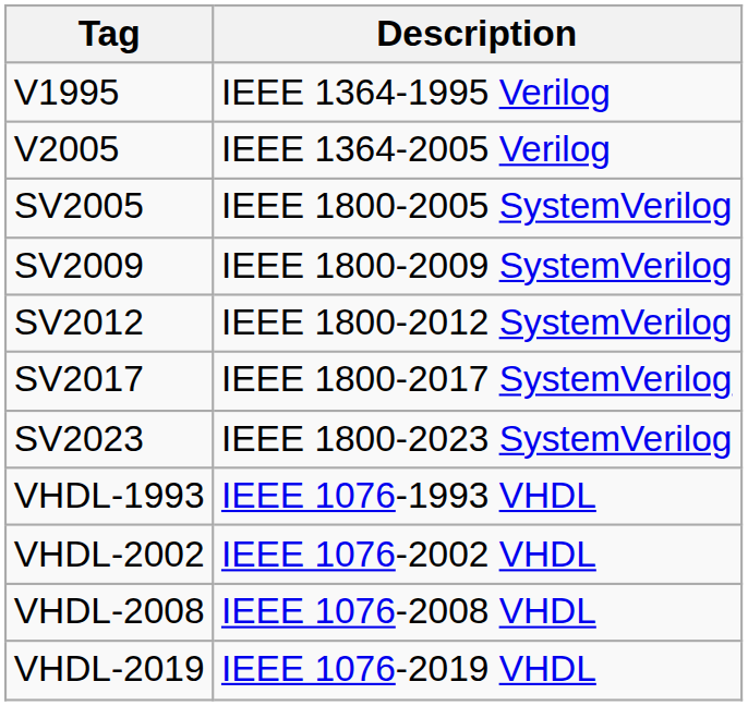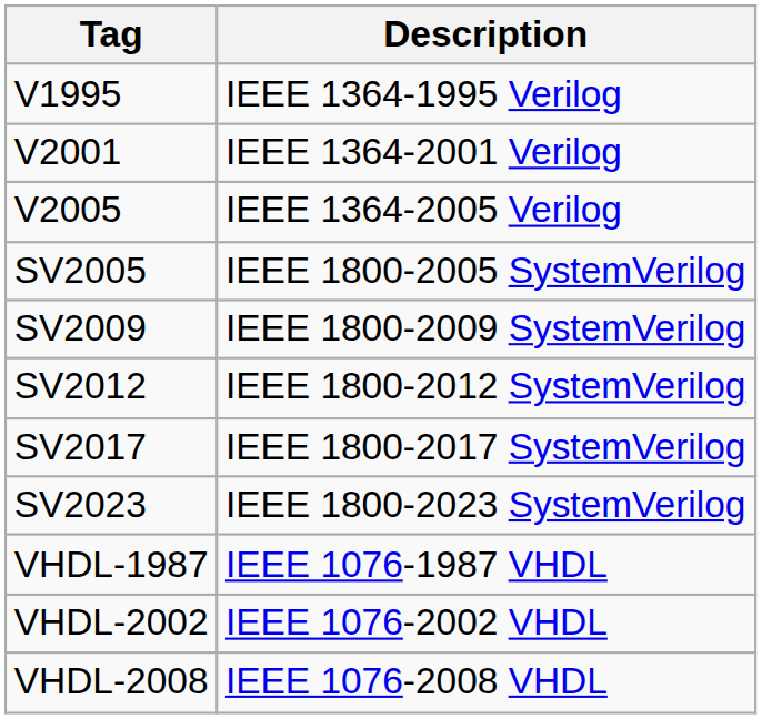 <table class="wikitable">
 <tr>
 <th>Tag</th>
 <th>Description</th>
 </tr>
 <tr>
 <td>V1995</td>
 <td>IEEE 1364-1995 <a href='#'>Verilog</a></td>
+</tr>
+<tr>
+<td>V2001</td>
+<td>IEEE 1364-2001 <a href='#'>Verilog</a></td>
 </tr>
 <tr>
 <td>V2005</td>
 <td>IEEE 1364-2005 <a href='#'>Verilog</a></td>
 </tr>
 <tr>
 <td>SV2005</td>
 <td>IEEE 1800-2005 <a href='#'>SystemVerilog</a></td>
 </tr>
 <tr>
 <td>SV2009</td>
 <td>IEEE 1800-2009 <a href='#'>SystemVerilog</a></td>
 </tr>
 <tr>
 <td>SV2012</td>
 <td>IEEE 1800-2012 <a href='#'>SystemVerilog</a></td>
 </tr>
 <tr>
 <td>SV2017</td>
 <td>IEEE 1800-2017 <a href='#'>SystemVerilog</a></td>
 </tr>
 <tr>
 <td>SV2023</td>
 <td>IEEE 1800-2023 <a href='#'>SystemVerilog</a></td>
 </tr>
 <tr>
-<td>VHDL-1993</td>
-<td><a href='#'>IEEE 1076</a>-1993 <a href='#'>VHDL</a></td>
+<td>VHDL-1987</td>
+<td><a href='#'>IEEE 1076</a>-1987 <a href='#'>VHDL</a></td>
 </tr>
 <tr>
 <td>VHDL-2002</td>
 <td><a href='#'>IEEE 1076</a>-2002 <a href='#'>VHDL</a></td>
 </tr>
 <tr>
 <td>VHDL-2008</td>
 <td><a href='#'>IEEE 1076</a>-2008 <a href='#'>VHDL</a></td>
 </tr>
-<tr>
-<td>VHDL-2019</td>
-<td><a href='#'>IEEE 1076</a>-2019 <a href='#'>VHDL</a></td>
-</tr>
 </table>
